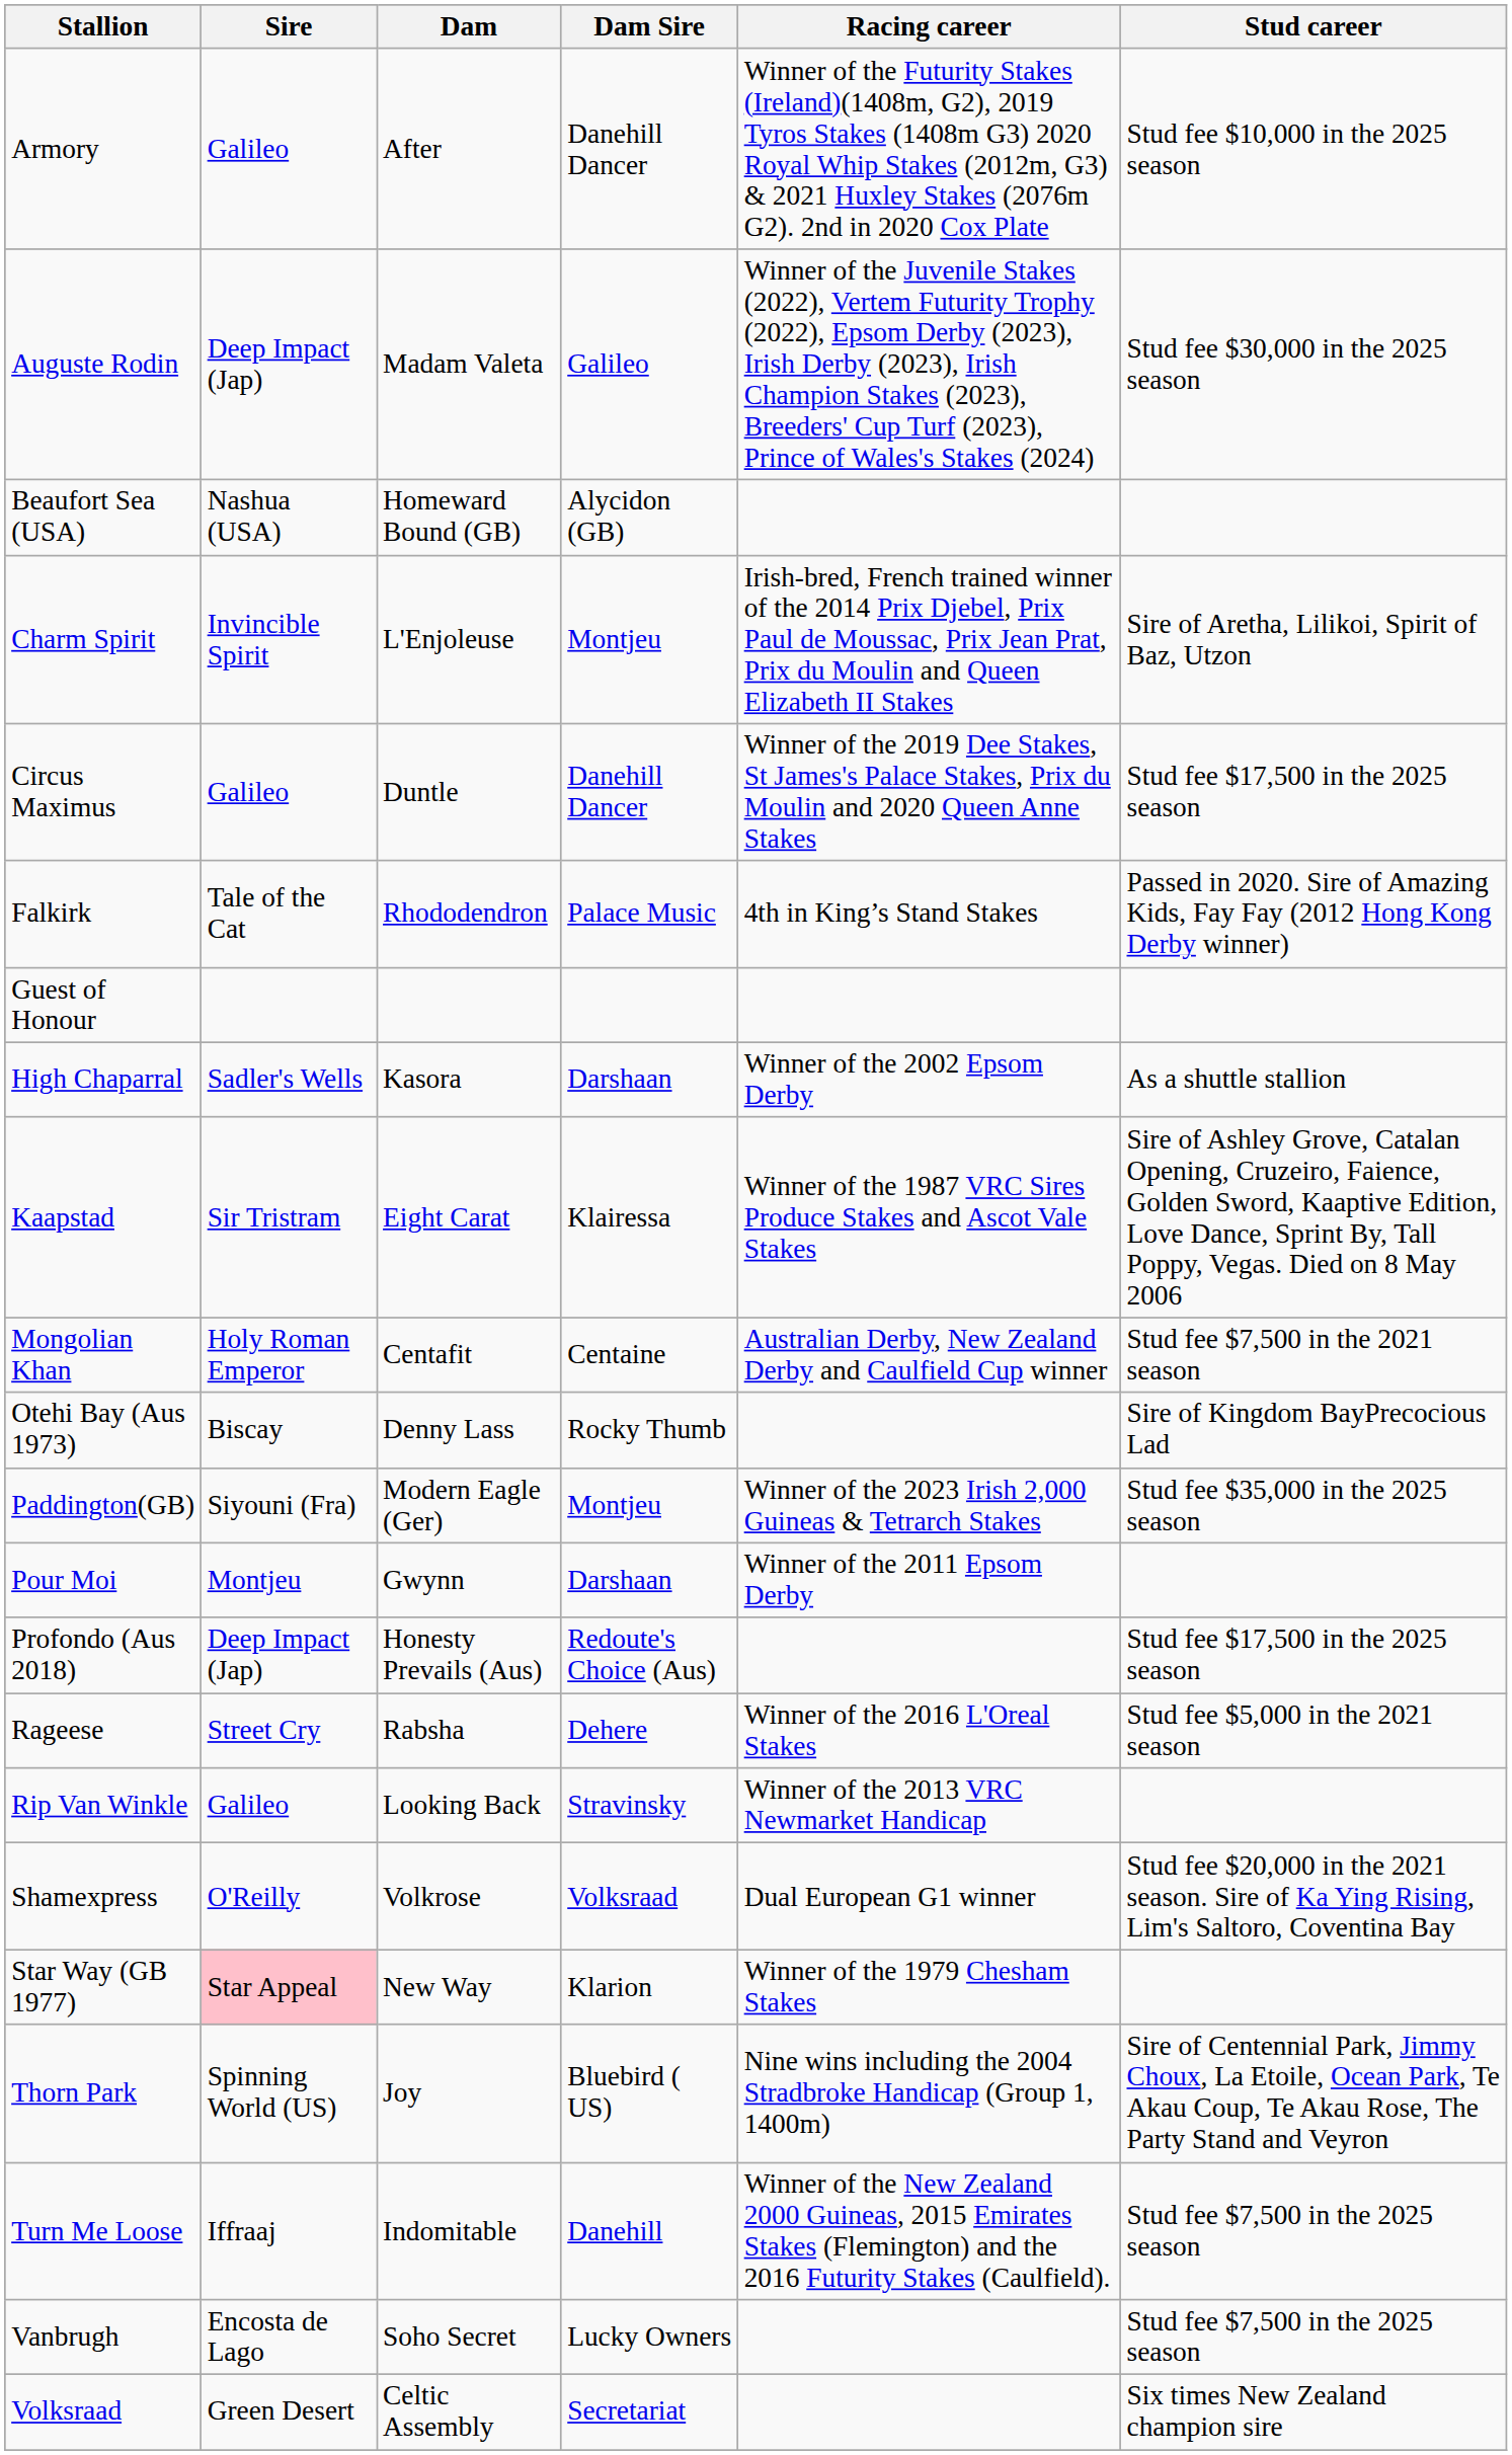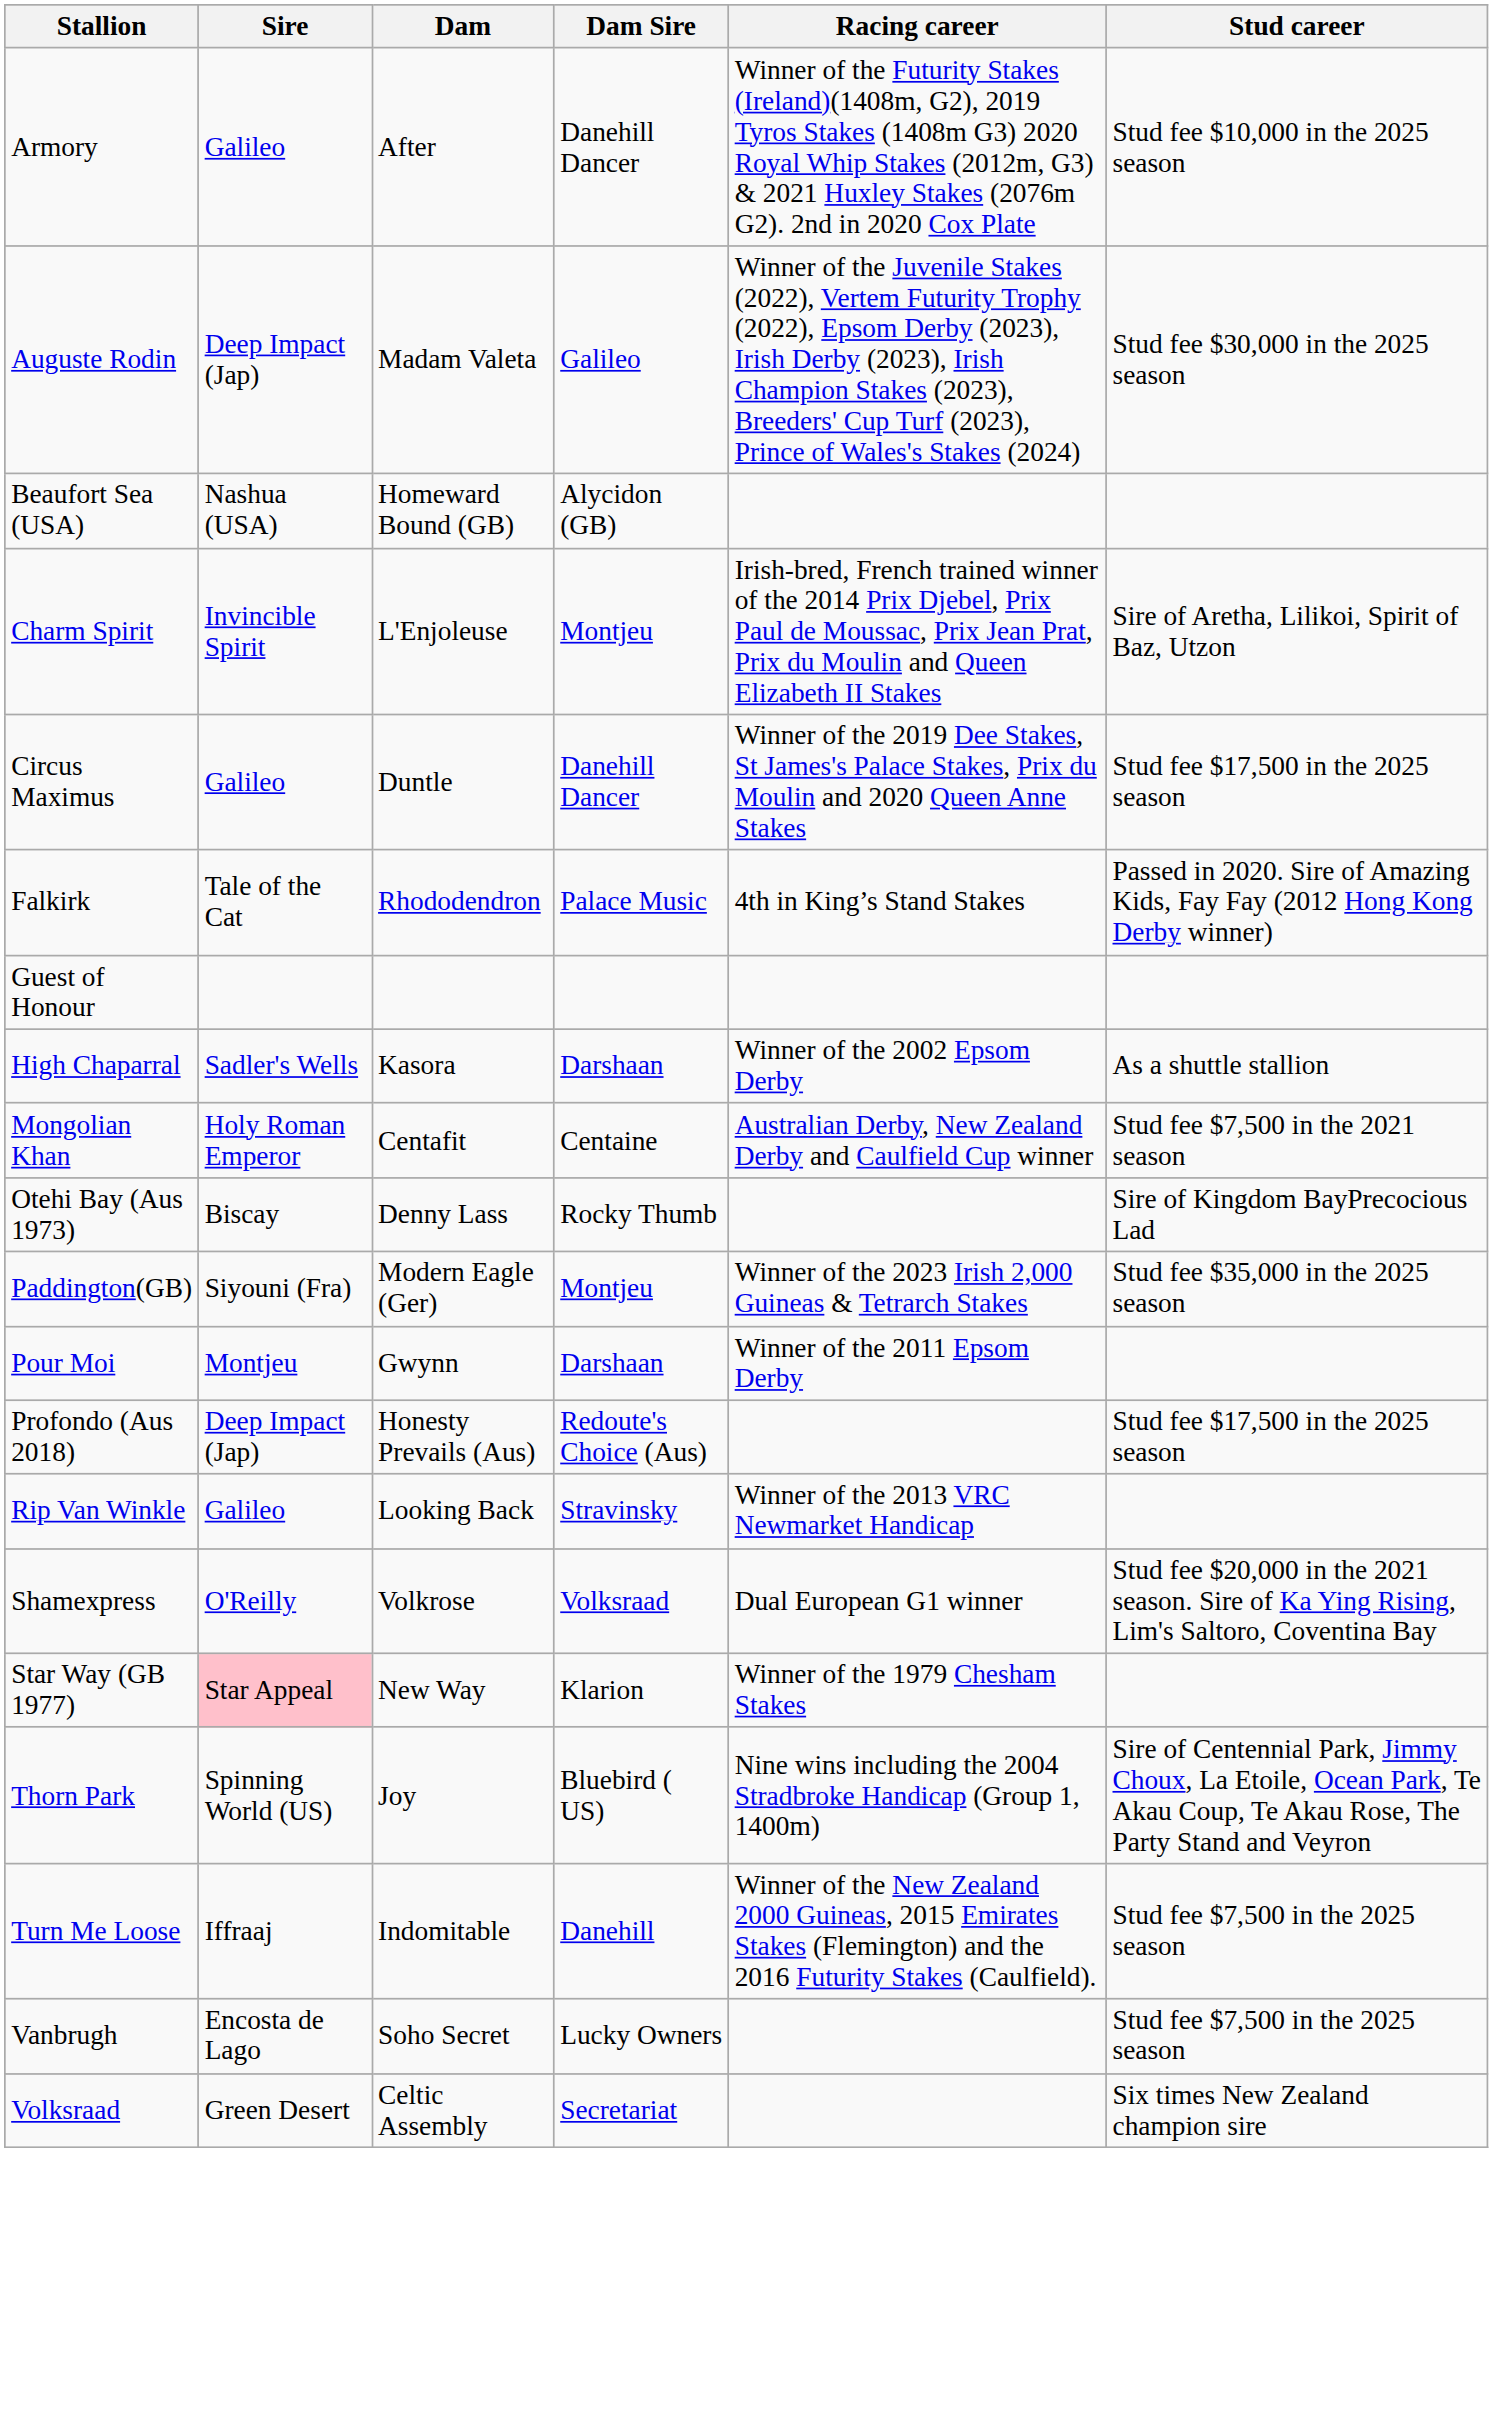 <table class="wikitable sortable">
 <tr>
 <th width="100px">Stallion<br></th>
 <th width="100px">Sire<br></th>
 <th width="100px">Dam<br></th>
 <th width="100px">Dam Sire<br></th>
 <th width="240px">Racing career<br></th>
 <th width="240px">Stud career<br></th>
 </tr>
 <tr>
 <td>Armory</td>
 <td><a href='#'>Galileo</a></td>
 <td>After</td>
 <td>Danehill Dancer</td>
 <td>Winner of the <a href='#'>Futurity Stakes (Ireland)</a>(1408m, G2), 2019 <a href='#'>Tyros Stakes</a> (1408m G3) 2020 <a href='#'>Royal Whip Stakes</a> (2012m, G3) & 2021 <a href='#'>Huxley Stakes</a> (2076m G2).  2nd in 2020 <a href='#'>Cox Plate</a></td>
 <td>Stud fee $10,000 in the 2025 season</td>
 </tr>
 <tr>
 <td><a href='#'>Auguste Rodin</a></td>
 <td><a href='#'>Deep Impact</a> (Jap)</td>
 <td>Madam Valeta</td>
 <td><a href='#'>Galileo</a></td>
 <td>Winner of the <a href='#'>Juvenile Stakes</a> (2022), <a href='#'>Vertem Futurity Trophy</a> (2022), <a href='#'>Epsom Derby</a> (2023), <a href='#'>Irish Derby</a> (2023), <a href='#'>Irish Champion Stakes</a> (2023), <a href='#'>Breeders' Cup Turf</a> (2023), <a href='#'>Prince of Wales's Stakes</a> (2024)</td>
 <td>Stud fee $30,000 in the 2025 season</td>
 </tr>
 <tr>
 <td>Beaufort Sea (USA)</td>
 <td>Nashua (USA)</td>
 <td>Homeward Bound (GB)</td>
 <td>Alycidon (GB)</td>
 <td></td>
 </tr>
 <tr>
 <td><a href='#'>Charm Spirit</a></td>
 <td><a href='#'>Invincible Spirit</a></td>
 <td>L'Enjoleuse</td>
 <td><a href='#'>Montjeu</a></td>
 <td>Irish-bred, French trained winner of the 2014 <a href='#'>Prix Djebel</a>, <a href='#'>Prix Paul de Moussac</a>, <a href='#'>Prix Jean Prat</a>, <a href='#'>Prix du Moulin</a> and <a href='#'>Queen Elizabeth II Stakes</a></td>
 <td>Sire of Aretha, Lilikoi, Spirit of Baz, Utzon</td>
 </tr>
 <tr>
 <td>Circus Maximus</td>
 <td><a href='#'>Galileo</a></td>
 <td>Duntle</td>
 <td><a href='#'>Danehill Dancer</a></td>
 <td>Winner of the 2019 <a href='#'>Dee Stakes</a>, <a href='#'>St James's Palace Stakes</a>, <a href='#'>Prix du Moulin</a> and 2020 <a href='#'>Queen Anne Stakes</a></td>
 <td>Stud fee $17,500 in the 2025 season</td>
 </tr>
 <tr>
 <td>Falkirk</td>
 <td>Tale of the Cat</td>
 <td><a href='#'>Rhododendron</a></td>
 <td><a href='#'>Palace Music</a></td>
 <td>4th in King’s Stand Stakes</td>
 <td>Passed in 2020. Sire of Amazing Kids, Fay Fay (2012 <a href='#'>Hong Kong Derby</a> winner)</td>
 </tr>
 <tr>
 <td>Guest of Honour</td>
 <td></td>
 <td></td>
 <td></td>
 <td></td>
 </tr>
 <tr>
 <td><a href='#'>High Chaparral</a></td>
 <td><a href='#'>Sadler's Wells</a></td>
 <td>Kasora</td>
 <td><a href='#'>Darshaan</a></td>
 <td>Winner of the 2002 <a href='#'>Epsom Derby</a></td>
 <td>As a shuttle stallion</td>
 </tr>
 <tr>
-<td><a href='#'>Kaapstad</a></td>
-<td><a href='#'>Sir Tristram</a></td>
-<td><a href='#'>Eight Carat</a></td>
-<td>Klairessa</td>
-<td>Winner of the 1987 <a href='#'>VRC Sires Produce Stakes</a> and <a href='#'>Ascot Vale Stakes</a></td>
-<td>Sire of Ashley Grove, Catalan Opening, Cruzeiro, Faience, Golden Sword, Kaaptive Edition, Love Dance, Sprint By, Tall Poppy, Vegas. Died on 8 May 2006</td>
-</tr>
-<tr>
 <td><a href='#'>Mongolian Khan</a></td>
 <td><a href='#'>Holy Roman Emperor</a></td>
 <td>Centafit</td>
 <td>Centaine</td>
 <td><a href='#'>Australian Derby</a>, <a href='#'>New Zealand Derby</a> and <a href='#'>Caulfield Cup</a> winner</td>
 <td>Stud fee $7,500 in the 2021 season</td>
 </tr>
 <tr>
 <td>Otehi Bay (Aus 1973)</td>
 <td>Biscay</td>
 <td>Denny Lass</td>
 <td>Rocky Thumb</td>
 <td></td>
 <td>Sire of Kingdom BayPrecocious Lad</td>
 </tr>
 <tr>
 <td><a href='#'>Paddington</a>(GB)</td>
 <td>Siyouni (Fra)</td>
 <td>Modern Eagle (Ger)</td>
 <td><a href='#'>Montjeu</a></td>
 <td>Winner of the 2023 <a href='#'>Irish 2,000 Guineas</a> & <a href='#'>Tetrarch Stakes</a></td>
 <td>Stud fee $35,000 in the 2025 season</td>
 </tr>
 <tr>
 <td><a href='#'>Pour Moi</a></td>
 <td><a href='#'>Montjeu</a></td>
 <td>Gwynn</td>
 <td><a href='#'>Darshaan</a></td>
 <td>Winner of the 2011 <a href='#'>Epsom Derby</a></td>
 <td></td>
 </tr>
 <tr>
 <td>Profondo (Aus 2018)</td>
 <td><a href='#'>Deep Impact</a> (Jap)</td>
 <td>Honesty Prevails (Aus)</td>
 <td><a href='#'>Redoute's Choice</a> (Aus)</td>
 <td></td>
 <td>Stud fee $17,500 in the 2025 season</td>
-</tr>
-<tr>
-<td>Rageese</td>
-<td><a href='#'>Street Cry</a></td>
-<td>Rabsha</td>
-<td><a href='#'>Dehere</a></td>
-<td>Winner of the 2016 <a href='#'>L'Oreal Stakes</a></td>
-<td>Stud fee $5,000 in the 2021 season</td>
 </tr>
 <tr>
 <td><a href='#'>Rip Van Winkle</a></td>
 <td><a href='#'>Galileo</a></td>
 <td>Looking Back</td>
 <td><a href='#'>Stravinsky</a></td>
 <td>Winner of the 2013 <a href='#'>VRC Newmarket Handicap</a></td>
 <td></td>
 </tr>
 <tr>
 <td>Shamexpress</td>
 <td><a href='#'>O'Reilly</a></td>
 <td>Volkrose</td>
 <td><a href='#'>Volksraad</a></td>
 <td>Dual European G1 winner</td>
 <td>Stud fee $20,000 in the 2021 season. Sire of <a href='#'>Ka Ying Rising</a>, Lim's Saltoro, Coventina Bay</td>
 </tr>
 <tr>
 <td>Star Way (GB 1977)</td>
 <td style="background: pink;">Star Appeal</td>
 <td>New Way</td>
 <td>Klarion</td>
 <td>Winner of the 1979 <a href='#'>Chesham Stakes</a></td>
 <td></td>
 </tr>
 <tr>
 <td><a href='#'>Thorn Park</a></td>
 <td>Spinning World (US)</td>
 <td>Joy</td>
 <td>Bluebird ( US)</td>
 <td>Nine wins including the 2004 <a href='#'>Stradbroke Handicap</a> (Group 1, 1400m)</td>
 <td>Sire of Centennial Park, <a href='#'>Jimmy Choux</a>, La Etoile, <a href='#'>Ocean Park</a>, Te Akau Coup, Te Akau Rose, The Party Stand and Veyron</td>
 </tr>
 <tr>
 <td><a href='#'>Turn Me Loose</a></td>
 <td>Iffraaj</td>
 <td>Indomitable</td>
 <td><a href='#'>Danehill</a></td>
 <td>Winner of the <a href='#'>New Zealand 2000 Guineas</a>, 2015 <a href='#'>Emirates Stakes</a> (Flemington) and the 2016 <a href='#'>Futurity Stakes</a> (Caulfield).</td>
 <td>Stud fee $7,500 in the 2025 season</td>
 </tr>
 <tr>
 <td>Vanbrugh</td>
 <td>Encosta de Lago</td>
 <td>Soho Secret</td>
 <td>Lucky Owners</td>
 <td></td>
 <td>Stud fee $7,500 in the 2025 season</td>
 </tr>
 <tr>
 <td><a href='#'>Volksraad</a></td>
 <td>Green Desert</td>
 <td>Celtic Assembly</td>
 <td><a href='#'>Secretariat</a></td>
 <td></td>
 <td>Six times New Zealand champion sire</td>
 </tr>
 <tr>
 </tr>
 </table>
